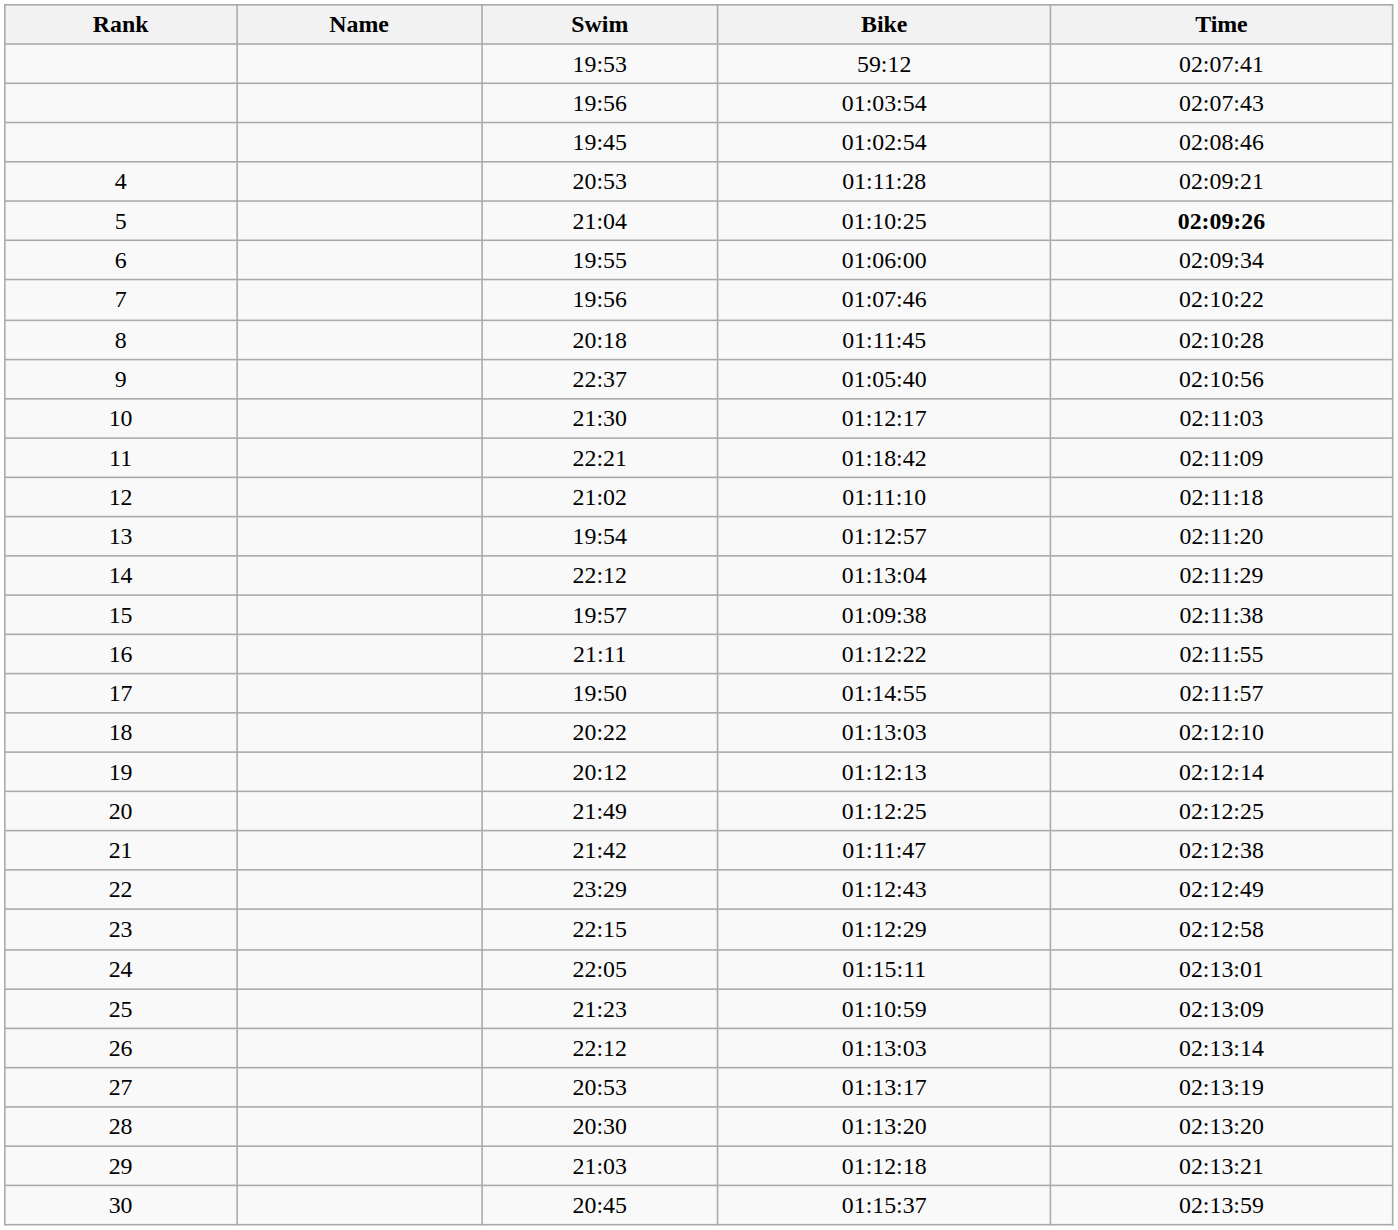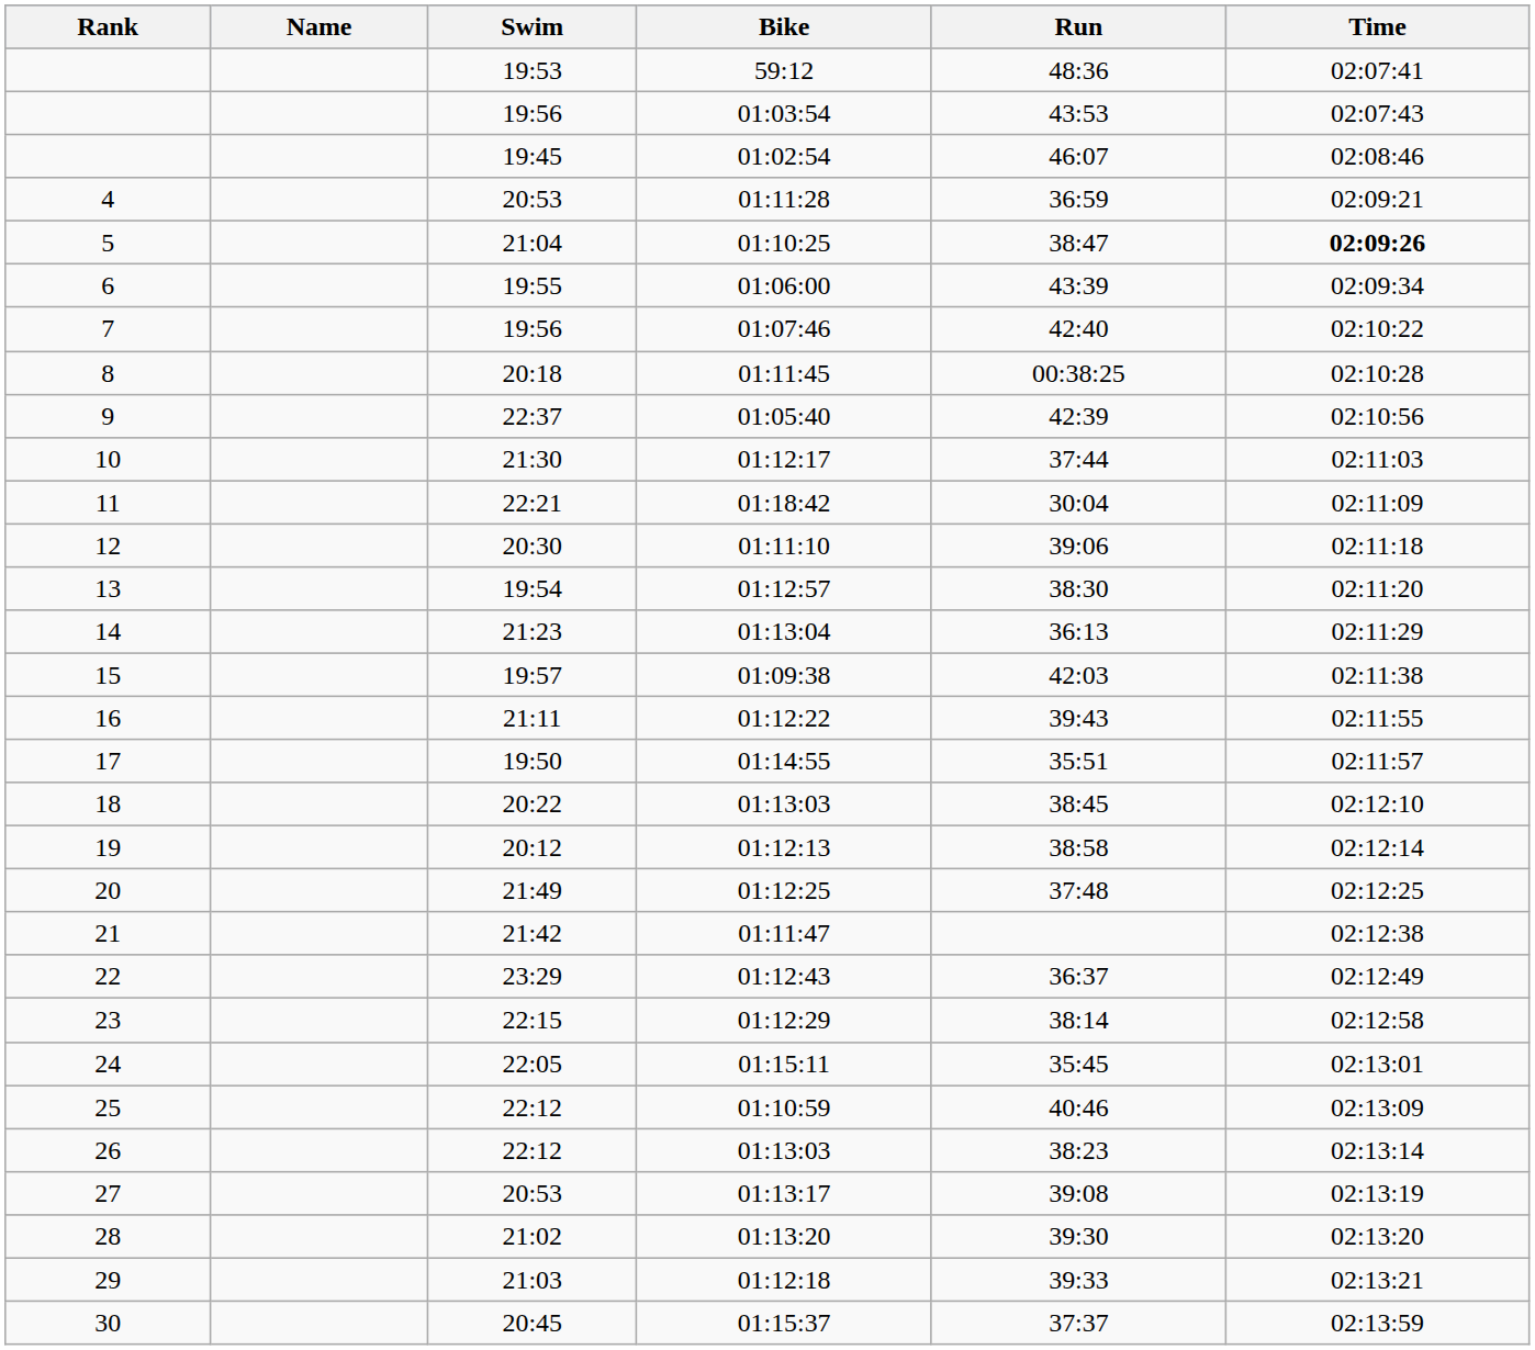 <table class="wikitable sortable" style="font-size:95%" width="70%">
 <tr bgcolor="lightsteelblue">
 <th>Rank</th>
 <th>Name</th>
 <th>Swim</th>
 <th>Bike</th>
+<th>Run</th>
 <th>Time</th>
 </tr>
 <tr align="center">
 <td></td>
 <td align="left"><strong></strong></td>
 <td>19:53</td>
 <td>59:12</td>
+<td>48:36</td>
 <td>02:07:41</td>
 </tr>
 <tr align="center">
 <td></td>
 <td align="left"></td>
 <td>19:56</td>
 <td>01:03:54</td>
+<td>43:53</td>
 <td>02:07:43</td>
 </tr>
 <tr align="center">
 <td></td>
 <td align="left"></td>
 <td>19:45</td>
 <td>01:02:54</td>
+<td>46:07</td>
 <td>02:08:46</td>
 </tr>
 <tr align="center">
 <td>4</td>
 <td align="left"></td>
 <td>20:53</td>
 <td>01:11:28</td>
+<td>36:59</td>
 <td>02:09:21</td>
 </tr>
 <tr align="center">
 <td>5</td>
 <td align="left"></td>
 <td>21:04</td>
 <td>01:10:25</td>
+<td>38:47</td>
 <td><strong>02:09:26</strong></td>
 </tr>
 <tr align="center">
 <td>6</td>
 <td align="left"></td>
 <td>19:55</td>
 <td>01:06:00</td>
+<td>43:39</td>
 <td>02:09:34</td>
 </tr>
 <tr align="center">
 <td>7</td>
 <td align="left"></td>
 <td>19:56</td>
 <td>01:07:46</td>
+<td>42:40</td>
 <td>02:10:22</td>
 </tr>
 <tr align="center">
 <td>8</td>
 <td align="left"></td>
 <td>20:18</td>
 <td>01:11:45</td>
+<td>00:38:25</td>
 <td>02:10:28</td>
 </tr>
 <tr align="center">
 <td>9</td>
 <td align="left"></td>
 <td>22:37</td>
 <td>01:05:40</td>
+<td>42:39</td>
 <td>02:10:56</td>
 </tr>
 <tr align="center">
 <td>10</td>
 <td align="left"></td>
 <td>21:30</td>
 <td>01:12:17</td>
+<td>37:44</td>
 <td>02:11:03</td>
 </tr>
 <tr align="center">
 <td>11</td>
 <td align="left"></td>
 <td>22:21</td>
 <td>01:18:42</td>
+<td>30:04</td>
 <td>02:11:09</td>
 </tr>
 <tr align="center">
 <td>12</td>
 <td align="left"></td>
-<td>21:02</td>
+<td>20:30</td>
 <td>01:11:10</td>
+<td>39:06</td>
 <td>02:11:18</td>
 </tr>
 <tr align="center">
 <td>13</td>
 <td align="left"></td>
 <td>19:54</td>
 <td>01:12:57</td>
+<td>38:30</td>
 <td>02:11:20</td>
 </tr>
 <tr align="center">
 <td>14</td>
 <td align="left"></td>
-<td>22:12</td>
+<td>21:23</td>
 <td>01:13:04</td>
+<td>36:13</td>
 <td>02:11:29</td>
 </tr>
 <tr align="center">
 <td>15</td>
 <td align="left"></td>
 <td>19:57</td>
 <td>01:09:38</td>
+<td>42:03</td>
 <td>02:11:38</td>
 </tr>
 <tr align="center">
 <td>16</td>
 <td align="left"></td>
 <td>21:11</td>
 <td>01:12:22</td>
+<td>39:43</td>
 <td>02:11:55</td>
 </tr>
 <tr align="center">
 <td>17</td>
 <td align="left"></td>
 <td>19:50</td>
 <td>01:14:55</td>
+<td>35:51</td>
 <td>02:11:57</td>
 </tr>
 <tr align="center">
 <td>18</td>
 <td align="left"></td>
 <td>20:22</td>
 <td>01:13:03</td>
+<td>38:45</td>
 <td>02:12:10</td>
 </tr>
 <tr align="center">
 <td>19</td>
 <td align="left"></td>
 <td>20:12</td>
 <td>01:12:13</td>
+<td>38:58</td>
 <td>02:12:14</td>
 </tr>
 <tr align="center">
 <td>20</td>
 <td align="left"></td>
 <td>21:49</td>
 <td>01:12:25</td>
+<td>37:48</td>
 <td>02:12:25</td>
 </tr>
 <tr align="center">
 <td>21</td>
 <td align="left"></td>
 <td>21:42</td>
 <td>01:11:47</td>
+<td></td>
 <td>02:12:38</td>
 </tr>
 <tr align="center">
 <td>22</td>
 <td align="left"></td>
 <td>23:29</td>
 <td>01:12:43</td>
+<td>36:37</td>
 <td>02:12:49</td>
 </tr>
 <tr align="center">
 <td>23</td>
 <td align="left"></td>
 <td>22:15</td>
 <td>01:12:29</td>
+<td>38:14</td>
 <td>02:12:58</td>
 </tr>
 <tr align="center">
 <td>24</td>
 <td align="left"></td>
 <td>22:05</td>
 <td>01:15:11</td>
+<td>35:45</td>
 <td>02:13:01</td>
 </tr>
 <tr align="center">
 <td>25</td>
 <td align="left"></td>
-<td>21:23</td>
+<td>22:12</td>
 <td>01:10:59</td>
+<td>40:46</td>
 <td>02:13:09</td>
 </tr>
 <tr align="center">
 <td>26</td>
 <td align="left"></td>
 <td>22:12</td>
 <td>01:13:03</td>
+<td>38:23</td>
 <td>02:13:14</td>
 </tr>
 <tr align="center">
 <td>27</td>
 <td align="left"></td>
 <td>20:53</td>
 <td>01:13:17</td>
+<td>39:08</td>
 <td>02:13:19</td>
 </tr>
 <tr align="center">
 <td>28</td>
 <td align="left"></td>
-<td>20:30</td>
+<td>21:02</td>
 <td>01:13:20</td>
+<td>39:30</td>
 <td>02:13:20</td>
 </tr>
 <tr align="center">
 <td>29</td>
 <td align="left"></td>
 <td>21:03</td>
 <td>01:12:18</td>
+<td>39:33</td>
 <td>02:13:21</td>
 </tr>
 <tr align="center">
 <td>30</td>
 <td align="left"></td>
 <td>20:45</td>
 <td>01:15:37</td>
+<td>37:37</td>
 <td>02:13:59</td>
 </tr>
 </table>
